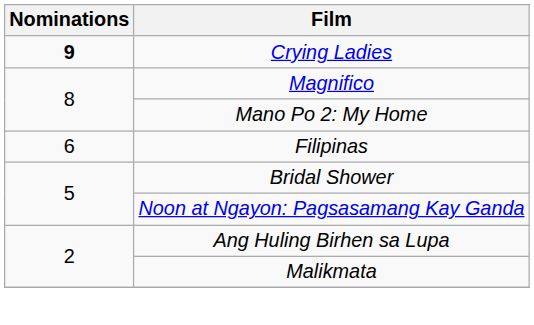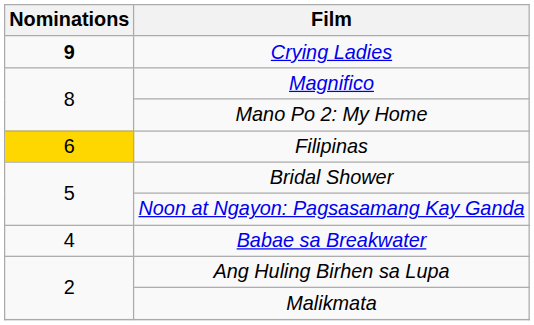 <table class="wikitable" style="text-align:center;">
 <tr>
 <th scope="col" width="55">Nominations</th>
 <th scope="col" align="center">Film</th>
 </tr>
 <tr>
 <td style="text-align:center"><strong>9</strong></td>
 <td><em><a href='#'>Crying Ladies</a></em></td>
 </tr>
 <tr>
 <td rowspan=2 style="text-align:center">8</td>
 <td><em><a href='#'>Magnifico</a></em></td>
 </tr>
 <tr>
 <td><em>Mano Po 2: My Home</em></td>
 </tr>
 <tr>
-<td style="text-align:center">6</td>
+<td style="background: gold; text-align:center">6</td>
 <td><em>Filipinas</em></td>
 </tr>
 <tr>
 <td rowspan=2 style="text-align:center">5</td>
 <td><em>Bridal Shower</em></td>
 </tr>
 <tr>
 <td><em><a href='#'>Noon at Ngayon: Pagsasamang Kay Ganda</a></em></td>
+</tr>
+<tr>
+<td style="text-align:center">4</td>
+<td><em><a href='#'>Babae sa Breakwater</a></em></td>
 </tr>
 <tr>
 <td rowspan=2 style="text-align:center">2</td>
 <td><em>Ang Huling Birhen sa Lupa</em></td>
 </tr>
 <tr>
 <td><em>Malikmata</em></td>
 </tr>
 <tr>
 </tr>
 </table>
